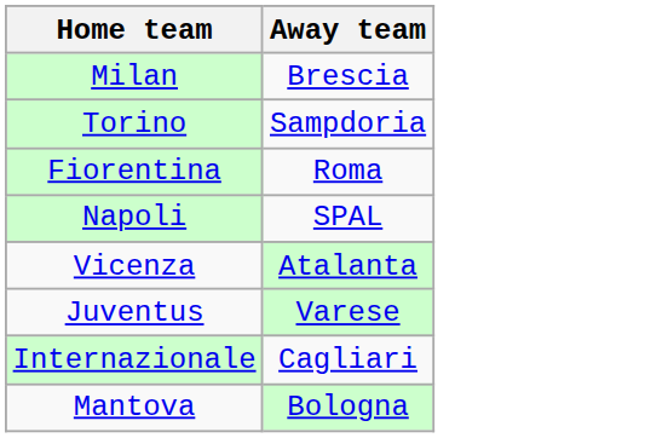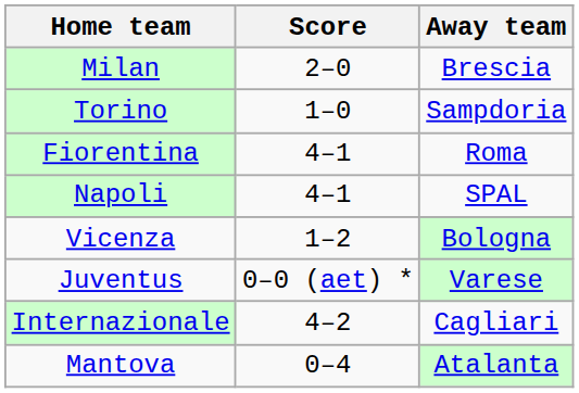 <table class="wikitable" style="text-align: center">
 <tr>
 <th>Home team</th>
+<th>Score</th>
 <th>Away team</th>
 </tr>
 <tr>
 <td bgcolor="ccffcc"><a href='#'>Milan</a></td>
+<td>2–0</td>
 <td><a href='#'>Brescia</a></td>
 </tr>
 <tr>
 <td bgcolor="ccffcc"><a href='#'>Torino</a></td>
+<td>1–0</td>
 <td><a href='#'>Sampdoria</a></td>
 </tr>
 <tr>
 <td bgcolor="ccffcc"><a href='#'>Fiorentina</a></td>
+<td>4–1</td>
 <td><a href='#'>Roma</a></td>
 </tr>
 <tr>
 <td bgcolor="ccffcc"><a href='#'>Napoli</a></td>
+<td>4–1</td>
 <td><a href='#'>SPAL</a></td>
 </tr>
 <tr>
 <td><a href='#'>Vicenza</a></td>
-<td bgcolor="ccffcc"><a href='#'>Atalanta</a></td>
+<td>1–2</td>
+<td bgcolor="ccffcc"><a href='#'>Bologna</a></td>
 </tr>
 <tr>
 <td><a href='#'>Juventus</a></td>
+<td>0–0 (<a href='#'>aet</a>) *</td>
 <td bgcolor="ccffcc"><a href='#'>Varese</a></td>
 </tr>
 <tr>
 <td bgcolor="ccffcc"><a href='#'>Internazionale</a></td>
+<td>4–2</td>
 <td><a href='#'>Cagliari</a></td>
 </tr>
 <tr>
 <td><a href='#'>Mantova</a></td>
-<td bgcolor="ccffcc"><a href='#'>Bologna</a></td>
+<td>0–4</td>
+<td bgcolor="ccffcc"><a href='#'>Atalanta</a></td>
 </tr>
 </table>
